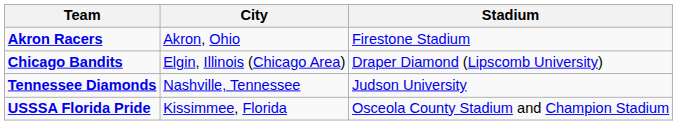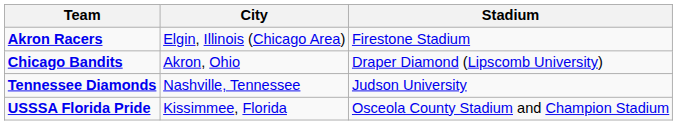 <table class="wikitable">
 <tr>
 <th>Team</th>
 <th>City</th>
 <th>Stadium</th>
 </tr>
 <tr>
 <td><strong><a href='#'>Akron Racers</a></strong></td>
-<td><a href='#'>Akron</a>, <a href='#'>Ohio</a></td>
+<td><a href='#'>Elgin</a>, <a href='#'>Illinois</a> (<a href='#'>Chicago Area</a>)</td>
 <td><a href='#'>Firestone Stadium</a></td>
 </tr>
 <tr>
 <td><strong><a href='#'>Chicago Bandits</a></strong></td>
-<td><a href='#'>Elgin</a>, <a href='#'>Illinois</a> (<a href='#'>Chicago Area</a>)</td>
+<td><a href='#'>Akron</a>, <a href='#'>Ohio</a></td>
 <td><a href='#'>Draper Diamond</a> (<a href='#'>Lipscomb University</a>)</td>
 </tr>
 <tr>
 <td><strong><a href='#'>Tennessee Diamonds</a></strong></td>
 <td><a href='#'>Nashville, Tennessee</a></td>
 <td><a href='#'>Judson University</a></td>
 </tr>
 <tr>
 <td><strong><a href='#'>USSSA Florida Pride</a></strong></td>
 <td><a href='#'>Kissimmee</a>, <a href='#'>Florida</a></td>
 <td><a href='#'>Osceola County Stadium</a> and <a href='#'>Champion Stadium</a></td>
 </tr>
 </table>
